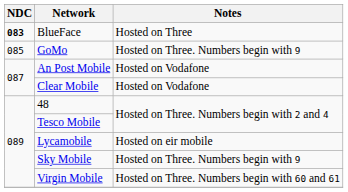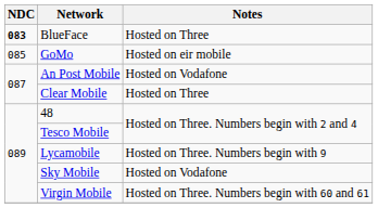 <table class="wikitable">
 <tr>
 <th>NDC</th>
 <th>Network</th>
 <th>Notes</th>
 </tr>
 <tr>
 <td><strong><code>083</code></strong></td>
 <td>BlueFace</td>
 <td>Hosted on Three</td>
 </tr>
 <tr>
 <td><code>085</code></td>
 <td><a href='#'>GoMo</a></td>
-<td>Hosted on Three. Numbers begin with <code>9</code></td>
+<td>Hosted on eir mobile</td>
 </tr>
 <tr>
 <td rowspan="2"><code>087</code></td>
 <td><a href='#'>An Post Mobile</a></td>
 <td>Hosted on Vodafone</td>
 </tr>
 <tr>
 <td><a href='#'>Clear Mobile</a></td>
-<td>Hosted on Vodafone</td>
+<td>Hosted on Three</td>
 </tr>
 <tr>
 <td rowspan="5"><code>089</code></td>
 <td>48</td>
 <td rowspan="2">Hosted on Three. Numbers begin with <code>2</code> and <code>4</code></td>
 </tr>
 <tr>
 <td><a href='#'>Tesco Mobile</a></td>
 </tr>
 <tr>
 <td><a href='#'>Lycamobile</a></td>
-<td>Hosted on eir mobile</td>
+<td>Hosted on Three. Numbers begin with <code>9</code></td>
 </tr>
 <tr>
 <td><a href='#'>Sky Mobile</a></td>
-<td>Hosted on Three. Numbers begin with <code>9</code></td>
+<td>Hosted on Vodafone</td>
 </tr>
 <tr>
 <td><a href='#'>Virgin Mobile</a></td>
 <td>Hosted on Three. Numbers begin with <code>60</code> and <code>61</code></td>
 </tr>
 <tr>
 </tr>
 </table>
